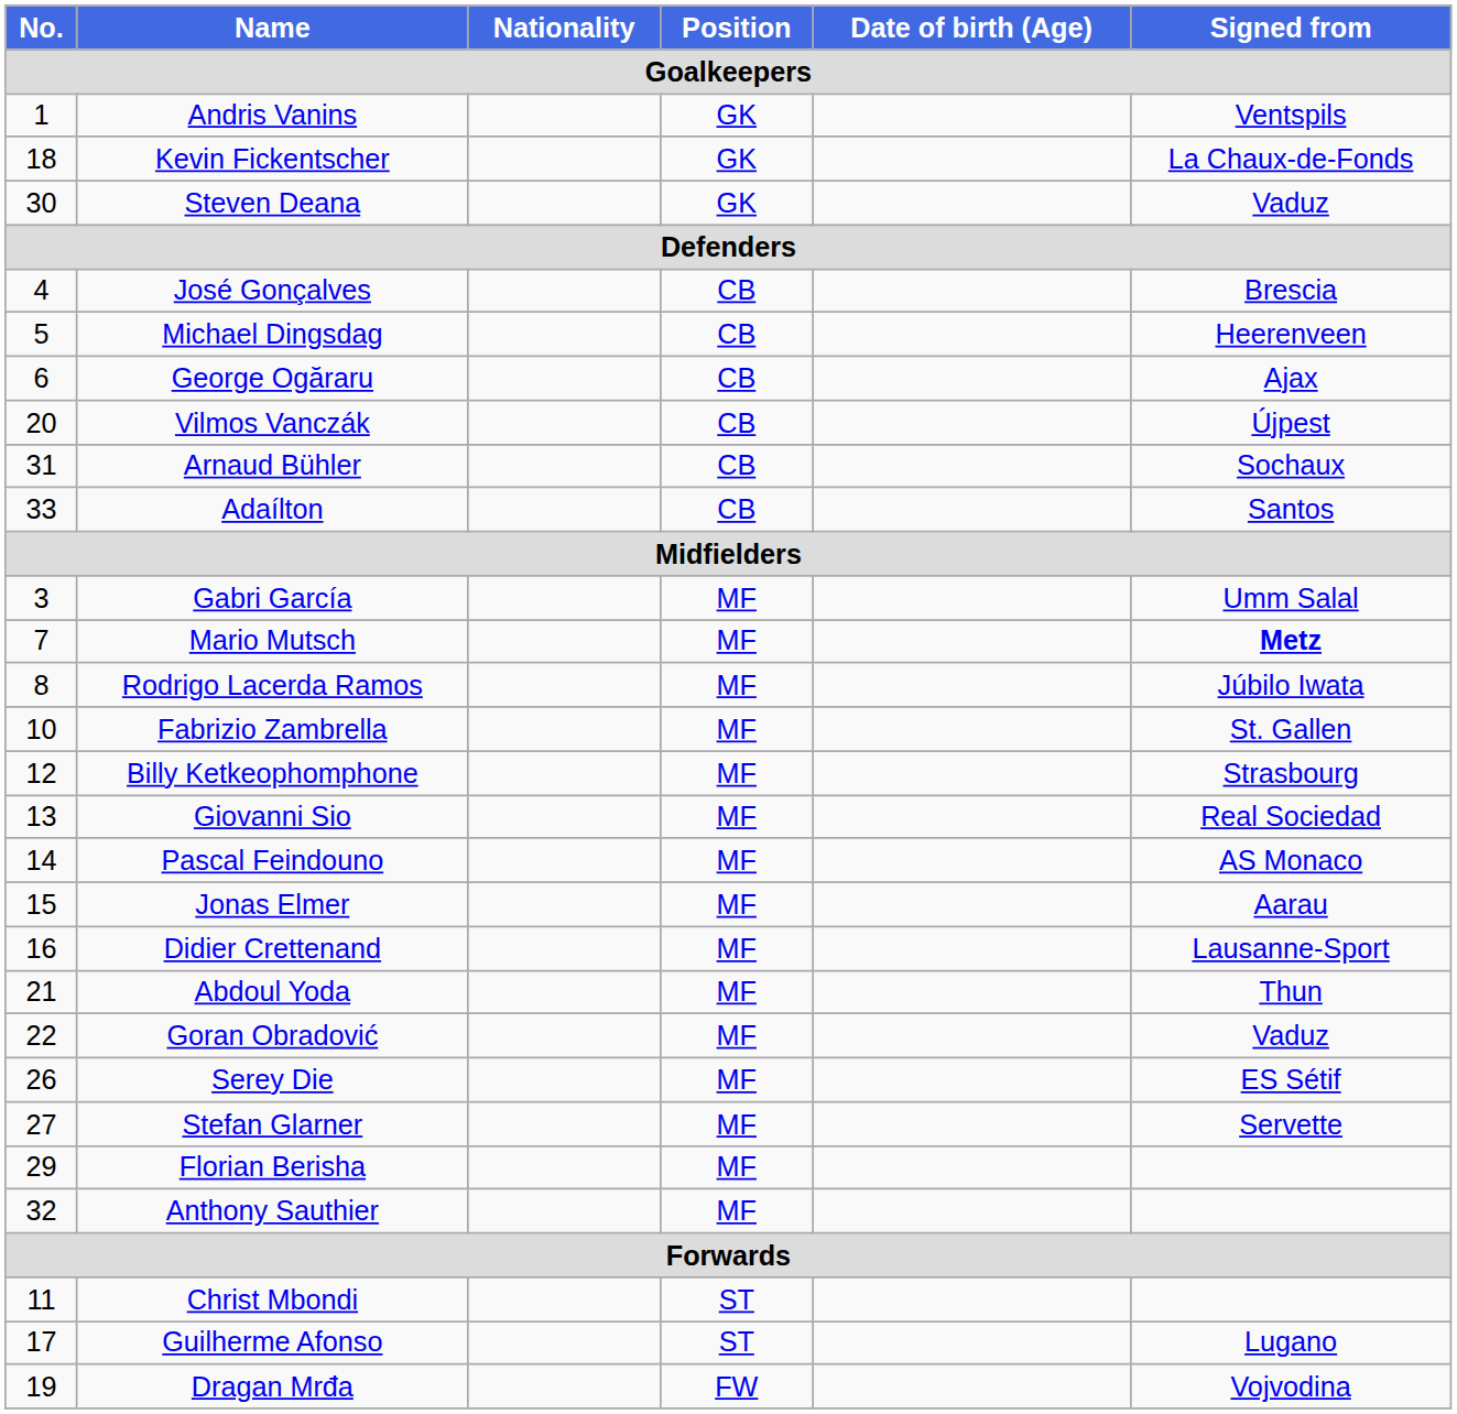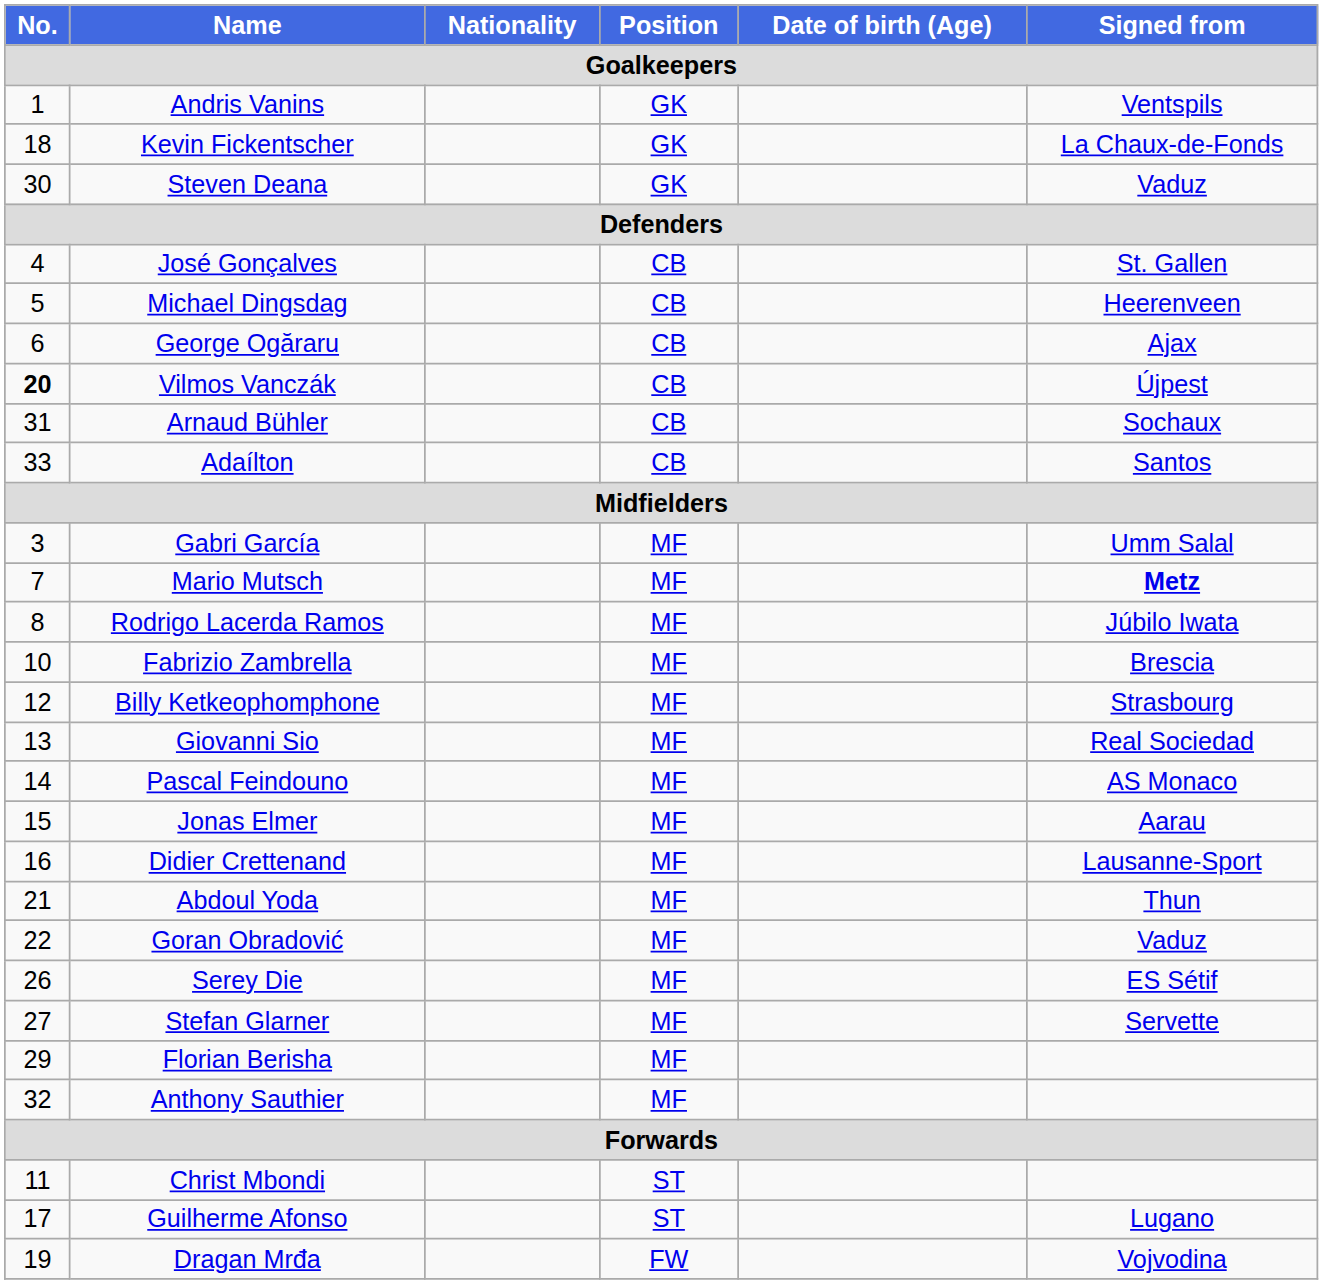 <table class="wikitable"  style="text-align:center; font-size:90%; width:85%;">
 <tr>
 <th style="background:#4169E1; color:white; text-align:center;">No.</th>
 <th style="background:#4169E1; color:white; text-align:center;">Name</th>
 <th style="background:#4169E1; color:white; text-align:center;">Nationality</th>
 <th style="background:#4169E1; color:white; text-align:center;">Position</th>
 <th style="background:#4169E1; color:white; text-align:center;">Date of birth (Age)</th>
 <th style="background:#4169E1; color:white; text-align:center;">Signed from</th>
 </tr>
 <tr>
 <th colspan="11"  style="background:#dcdcdc; text-align:center;">Goalkeepers</th>
 </tr>
 <tr>
 <td>1</td>
 <td><a href='#'>Andris Vanins</a></td>
 <td></td>
 <td><a href='#'>GK</a></td>
 <td></td>
 <td><a href='#'>Ventspils</a></td>
 </tr>
 <tr>
 <td>18</td>
 <td><a href='#'>Kevin Fickentscher</a></td>
 <td></td>
 <td><a href='#'>GK</a></td>
 <td></td>
 <td><a href='#'>La Chaux-de-Fonds</a></td>
 </tr>
 <tr>
 <td>30</td>
 <td><a href='#'>Steven Deana</a></td>
 <td></td>
 <td><a href='#'>GK</a></td>
 <td></td>
 <td><a href='#'>Vaduz</a></td>
 </tr>
 <tr>
 <th colspan="11"  style="background:#dcdcdc; text-align:center;">Defenders</th>
 </tr>
 <tr>
 <td>4</td>
 <td><a href='#'>José Gonçalves</a></td>
 <td></td>
 <td><a href='#'>CB</a></td>
 <td></td>
-<td><a href='#'>Brescia</a></td>
+<td><a href='#'>St. Gallen</a></td>
 </tr>
 <tr>
 <td>5</td>
 <td><a href='#'>Michael Dingsdag</a></td>
 <td></td>
 <td><a href='#'>CB</a></td>
 <td></td>
 <td><a href='#'>Heerenveen</a></td>
 </tr>
 <tr>
 <td>6</td>
 <td><a href='#'>George Ogăraru</a></td>
 <td></td>
 <td><a href='#'>CB</a></td>
 <td></td>
 <td><a href='#'>Ajax</a></td>
 </tr>
 <tr>
-<td>20</td>
+<td><strong>20</strong></td>
 <td><a href='#'>Vilmos Vanczák</a></td>
 <td></td>
 <td><a href='#'>CB</a></td>
 <td></td>
 <td><a href='#'>Újpest</a></td>
 </tr>
 <tr>
 <td>31</td>
 <td><a href='#'>Arnaud Bühler</a></td>
 <td></td>
 <td><a href='#'>CB</a></td>
 <td></td>
 <td><a href='#'>Sochaux</a></td>
 </tr>
 <tr>
 <td>33</td>
 <td><a href='#'>Adaílton</a></td>
 <td></td>
 <td><a href='#'>CB</a></td>
 <td></td>
 <td><a href='#'>Santos</a></td>
 </tr>
 <tr>
 <th colspan="11"  style="background:#dcdcdc; text-align:center;">Midfielders</th>
 </tr>
 <tr>
 <td>3</td>
 <td><a href='#'>Gabri García</a></td>
 <td></td>
 <td><a href='#'>MF</a></td>
 <td></td>
 <td><a href='#'>Umm Salal</a></td>
 </tr>
 <tr>
 <td>7</td>
 <td><a href='#'>Mario Mutsch</a></td>
 <td></td>
 <td><a href='#'>MF</a></td>
 <td></td>
 <td><strong><a href='#'>Metz</a></strong></td>
 </tr>
 <tr>
 <td>8</td>
 <td><a href='#'>Rodrigo Lacerda Ramos</a></td>
 <td></td>
 <td><a href='#'>MF</a></td>
 <td></td>
 <td><a href='#'>Júbilo Iwata</a></td>
 </tr>
 <tr>
 <td>10</td>
 <td><a href='#'>Fabrizio Zambrella</a></td>
 <td></td>
 <td><a href='#'>MF</a></td>
 <td></td>
-<td><a href='#'>St. Gallen</a></td>
+<td><a href='#'>Brescia</a></td>
 </tr>
 <tr>
 <td>12</td>
 <td><a href='#'>Billy Ketkeophomphone</a></td>
 <td></td>
 <td><a href='#'>MF</a></td>
 <td></td>
 <td><a href='#'>Strasbourg</a></td>
 </tr>
 <tr>
 <td>13</td>
 <td><a href='#'>Giovanni Sio</a></td>
 <td></td>
 <td><a href='#'>MF</a></td>
 <td></td>
 <td><a href='#'>Real Sociedad</a></td>
 </tr>
 <tr>
 <td>14</td>
 <td><a href='#'>Pascal Feindouno</a></td>
 <td></td>
 <td><a href='#'>MF</a></td>
 <td></td>
 <td><a href='#'>AS Monaco</a></td>
 </tr>
 <tr>
 <td>15</td>
 <td><a href='#'>Jonas Elmer</a></td>
 <td></td>
 <td><a href='#'>MF</a></td>
 <td></td>
 <td><a href='#'>Aarau</a></td>
 </tr>
 <tr>
 <td>16</td>
 <td><a href='#'>Didier Crettenand</a></td>
 <td></td>
 <td><a href='#'>MF</a></td>
 <td></td>
 <td><a href='#'>Lausanne-Sport</a></td>
 </tr>
 <tr>
 <td>21</td>
 <td><a href='#'>Abdoul Yoda</a></td>
 <td></td>
 <td><a href='#'>MF</a></td>
 <td></td>
 <td><a href='#'>Thun</a></td>
 </tr>
 <tr>
 <td>22</td>
 <td><a href='#'>Goran Obradović</a></td>
 <td></td>
 <td><a href='#'>MF</a></td>
 <td></td>
 <td><a href='#'>Vaduz</a></td>
 </tr>
 <tr>
 <td>26</td>
 <td><a href='#'>Serey Die</a></td>
 <td></td>
 <td><a href='#'>MF</a></td>
 <td></td>
 <td><a href='#'>ES Sétif</a></td>
 </tr>
 <tr>
 <td>27</td>
 <td><a href='#'>Stefan Glarner</a></td>
 <td></td>
 <td><a href='#'>MF</a></td>
 <td></td>
 <td><a href='#'>Servette</a></td>
 </tr>
 <tr>
 <td>29</td>
 <td><a href='#'>Florian Berisha</a></td>
 <td></td>
 <td><a href='#'>MF</a></td>
 <td></td>
 <td></td>
 </tr>
 <tr>
 <td>32</td>
 <td><a href='#'>Anthony Sauthier</a></td>
 <td></td>
 <td><a href='#'>MF</a></td>
 <td></td>
 <td></td>
 </tr>
 <tr>
 <th colspan="11"  style="background:#dcdcdc; text-align:center;">Forwards</th>
 </tr>
 <tr>
 <td>11</td>
 <td><a href='#'>Christ Mbondi</a></td>
 <td></td>
 <td><a href='#'>ST</a></td>
 <td></td>
 <td></td>
 </tr>
 <tr>
 <td>17</td>
 <td><a href='#'>Guilherme Afonso</a></td>
 <td></td>
 <td><a href='#'>ST</a></td>
 <td></td>
 <td><a href='#'>Lugano</a></td>
 </tr>
 <tr>
 <td>19</td>
 <td><a href='#'>Dragan Mrđa</a></td>
 <td></td>
 <td><a href='#'>FW</a></td>
 <td></td>
 <td><a href='#'>Vojvodina</a></td>
 </tr>
 </table>
